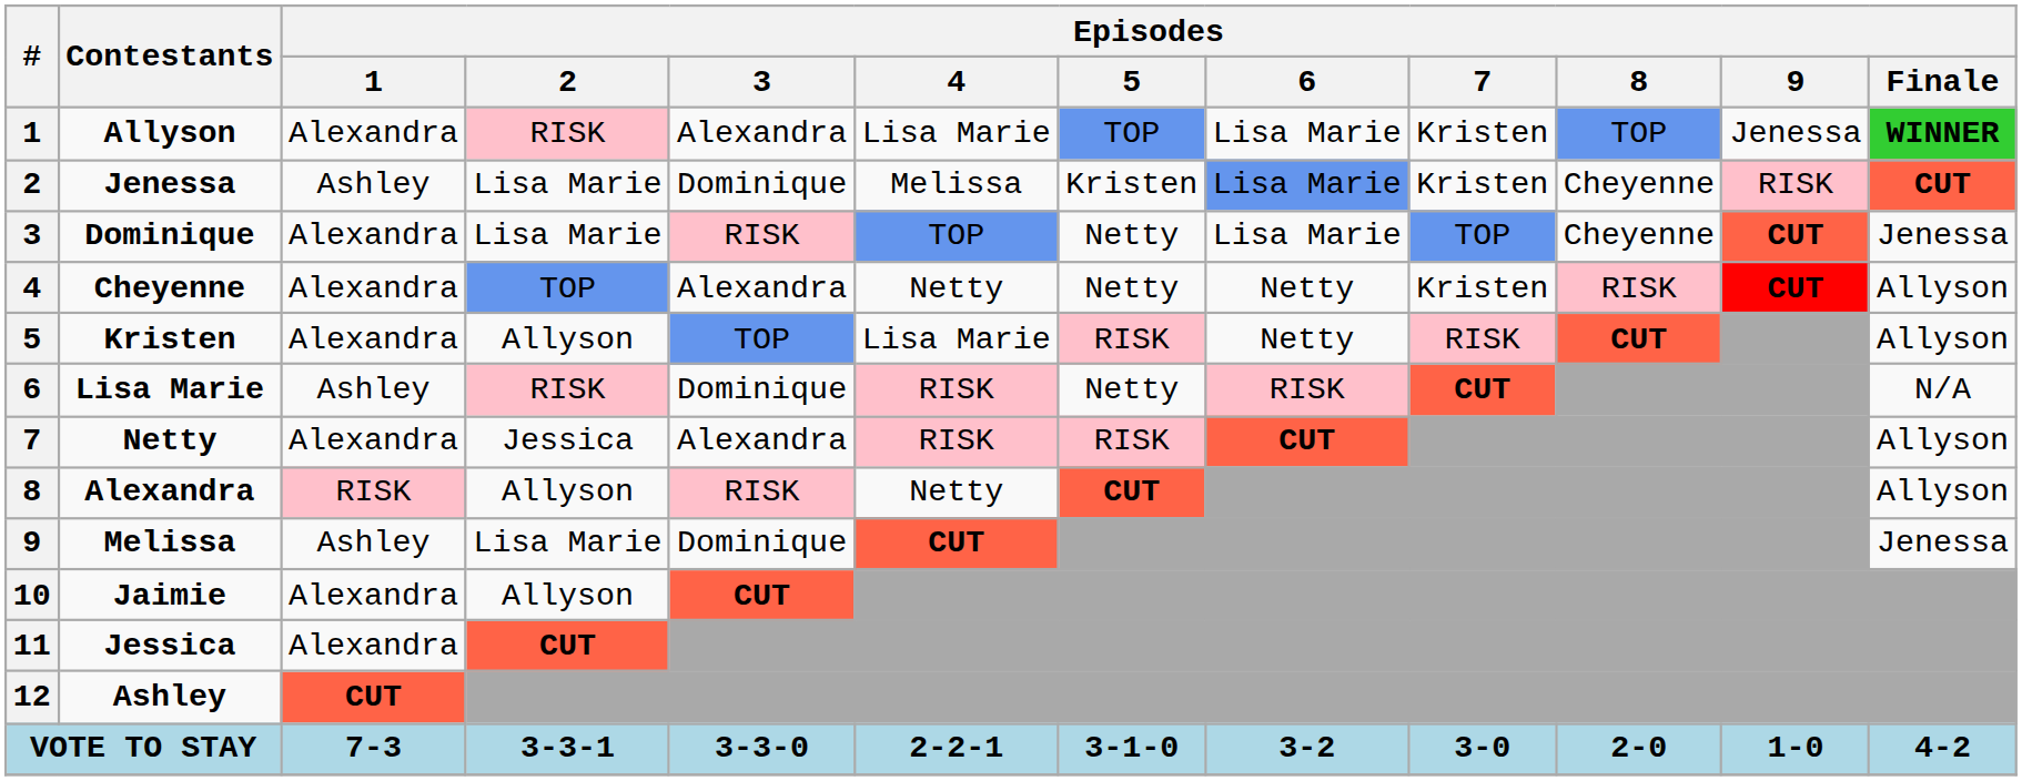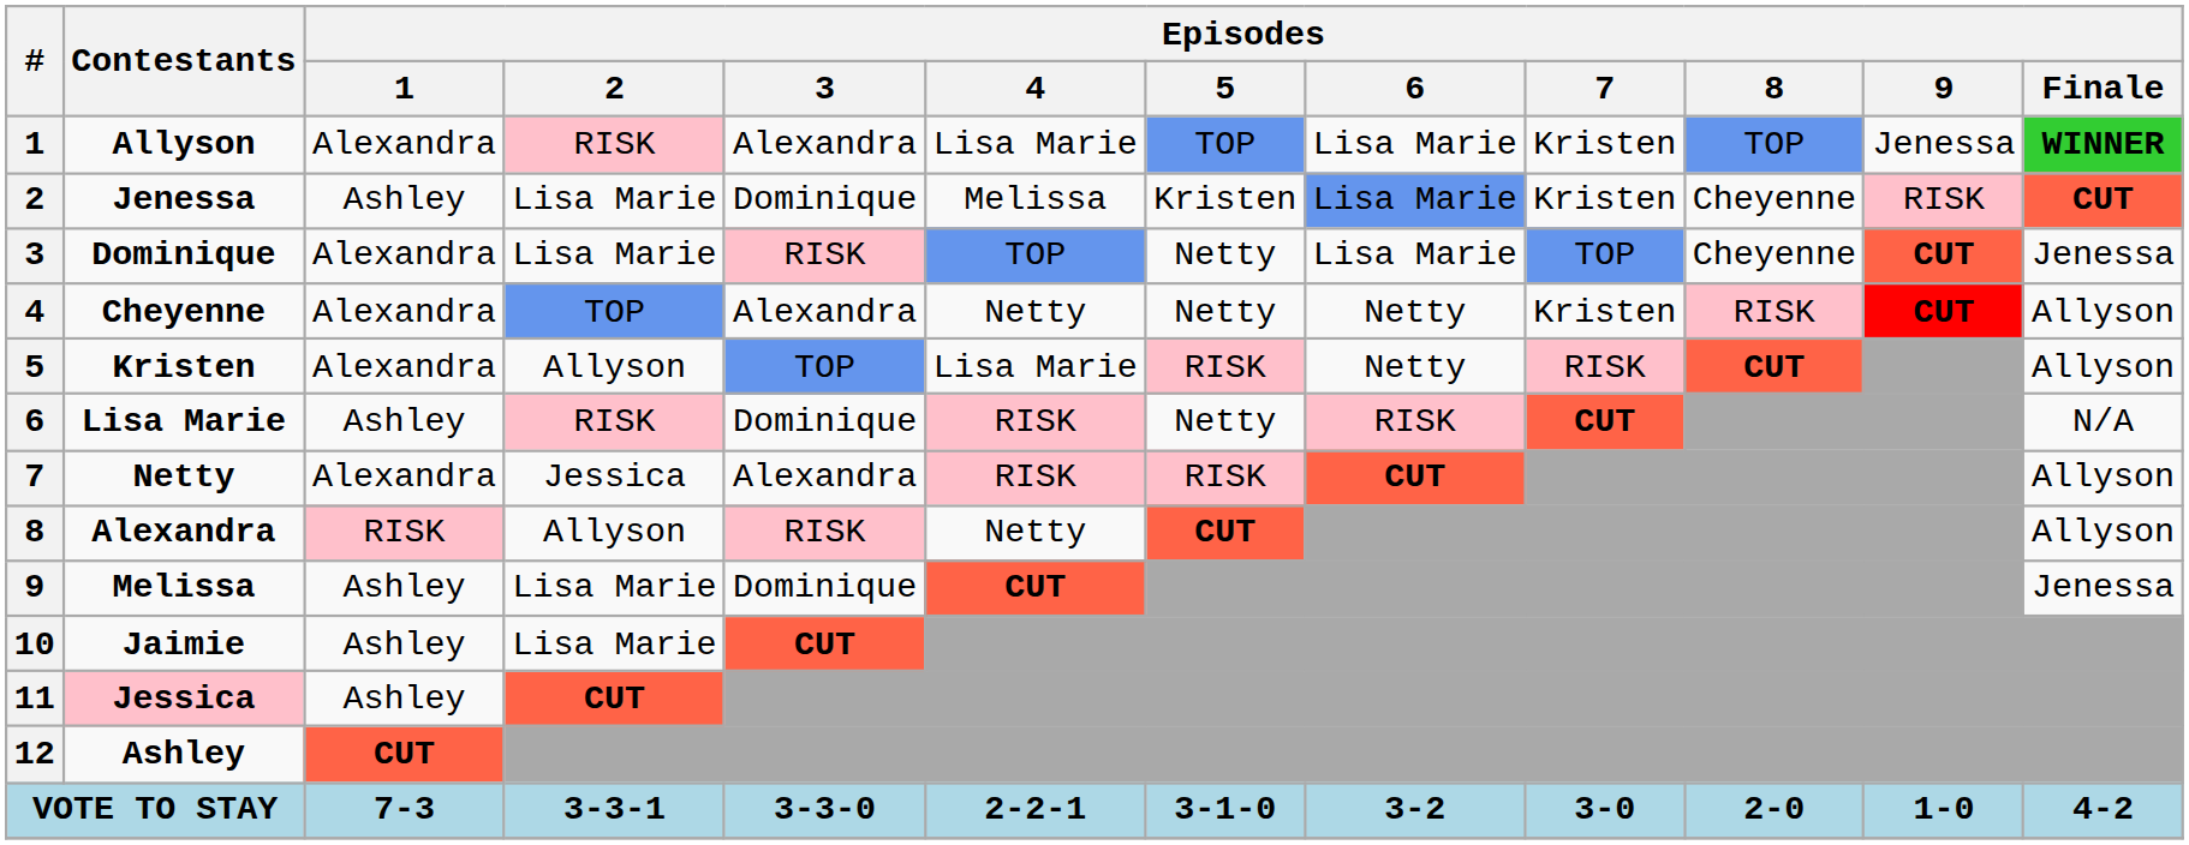 <table class="wikitable" style="text-align:center">
 <tr>
 <th rowspan=2>#</th>
 <th rowspan=2>Contestants</th>
 <th colspan=11>Episodes</th>
 </tr>
 <tr>
 <th>1</th>
 <th>2</th>
 <th>3</th>
 <th>4</th>
 <th>5</th>
 <th>6</th>
 <th>7</th>
 <th>8</th>
 <th>9</th>
 <th>Finale</th>
 </tr>
 <tr>
 <th>1</th>
 <td><strong>Allyson</strong></td>
 <td>Alexandra</td>
 <td bgcolor="pink">RISK</td>
 <td>Alexandra</td>
 <td>Lisa Marie</td>
 <td bgcolor="cornflowerblue">TOP</td>
 <td>Lisa Marie</td>
 <td>Kristen</td>
 <td bgcolor="cornflowerblue">TOP</td>
 <td>Jenessa</td>
 <td bgcolor="limegreen"><strong>WINNER</strong></td>
 </tr>
 <tr>
 <th>2</th>
 <td><strong>Jenessa</strong></td>
 <td>Ashley</td>
 <td>Lisa Marie</td>
 <td>Dominique</td>
 <td>Melissa</td>
 <td>Kristen</td>
 <td bgcolor="cornflowerblue">Lisa Marie</td>
 <td>Kristen</td>
 <td>Cheyenne</td>
 <td bgcolor="pink">RISK</td>
 <td bgcolor="tomato"><strong>CUT</strong></td>
 </tr>
 <tr>
 <th>3</th>
 <td><strong>Dominique</strong></td>
 <td>Alexandra</td>
 <td>Lisa Marie</td>
 <td bgcolor="pink">RISK</td>
 <td bgcolor="cornflowerblue">TOP</td>
 <td>Netty</td>
 <td>Lisa Marie</td>
 <td bgcolor="cornflowerblue">TOP</td>
 <td>Cheyenne</td>
 <td bgcolor="tomato"><strong>CUT</strong></td>
 <td>Jenessa</td>
 </tr>
 <tr>
 <th>4</th>
 <td><strong>Cheyenne</strong></td>
 <td>Alexandra</td>
 <td bgcolor="cornflowerblue">TOP</td>
 <td>Alexandra</td>
 <td>Netty</td>
 <td>Netty</td>
 <td>Netty</td>
 <td>Kristen</td>
 <td bgcolor="pink">RISK</td>
 <td bgcolor="red"><strong>CUT</strong></td>
 <td>Allyson</td>
 </tr>
 <tr>
 <th>5</th>
 <td><strong>Kristen</strong></td>
 <td>Alexandra</td>
 <td>Allyson</td>
 <td bgcolor="cornflowerblue">TOP</td>
 <td>Lisa Marie</td>
 <td bgcolor="pink">RISK</td>
 <td>Netty</td>
 <td bgcolor="pink">RISK</td>
 <td bgcolor="tomato"><strong>CUT</strong></td>
 <td bgcolor="darkgray" colspan="1"></td>
 <td>Allyson</td>
 </tr>
 <tr>
 <th>6</th>
 <td><strong>Lisa Marie</strong></td>
 <td>Ashley</td>
 <td bgcolor="pink">RISK</td>
 <td>Dominique</td>
 <td bgcolor="pink">RISK</td>
 <td>Netty</td>
 <td bgcolor="pink">RISK</td>
 <td bgcolor="tomato"><strong>CUT</strong></td>
 <td bgcolor="darkgray" colspan="2"></td>
 <td>N/A</td>
 </tr>
 <tr>
 <th>7</th>
 <td><strong>Netty</strong></td>
 <td>Alexandra</td>
 <td>Jessica</td>
 <td>Alexandra</td>
 <td bgcolor="pink">RISK</td>
 <td bgcolor="pink">RISK</td>
 <td bgcolor="tomato"><strong>CUT</strong></td>
 <td bgcolor="darkgray" colspan="3"></td>
 <td>Allyson</td>
 </tr>
 <tr>
 <th>8</th>
 <td><strong>Alexandra</strong></td>
 <td bgcolor="pink">RISK</td>
 <td>Allyson</td>
 <td bgcolor="pink">RISK</td>
 <td>Netty</td>
 <td bgcolor="tomato"><strong>CUT</strong></td>
 <td bgcolor="darkgray" colspan="4"></td>
 <td>Allyson</td>
 </tr>
 <tr>
 <th>9</th>
 <td><strong>Melissa</strong></td>
 <td>Ashley</td>
 <td>Lisa Marie</td>
 <td>Dominique</td>
 <td bgcolor="tomato"><strong>CUT</strong></td>
 <td bgcolor="darkgray" colspan="5"></td>
 <td>Jenessa</td>
 </tr>
 <tr>
 <th>10</th>
 <td><strong>Jaimie</strong></td>
-<td>Alexandra</td>
-<td>Allyson</td>
+<td>Ashley</td>
+<td>Lisa Marie</td>
 <td bgcolor="tomato"><strong>CUT</strong></td>
 <td bgcolor="darkgray" colspan="7"></td>
 </tr>
 <tr>
 <th>11</th>
-<td><strong>Jessica</strong></td>
-<td>Alexandra</td>
+<td style="background: pink;"><strong>Jessica</strong></td>
+<td>Ashley</td>
 <td bgcolor="tomato"><strong>CUT</strong></td>
 <td bgcolor="darkgray" colspan="8"></td>
 </tr>
 <tr>
 <th>12</th>
 <td><strong>Ashley</strong></td>
 <td bgcolor="tomato"><strong>CUT</strong></td>
 <td bgcolor="darkgray" colspan="9"></td>
 </tr>
 <tr>
 <td bgcolor="lightblue" colspan="2"><strong>VOTE TO STAY</strong></td>
 <td bgcolor="lightblue"><strong>7-3</strong></td>
 <td bgcolor="lightblue"><strong>3-3-1</strong></td>
 <td bgcolor="lightblue"><strong>3-3-0</strong></td>
 <td bgcolor="lightblue"><strong>2-2-1</strong></td>
 <td bgcolor="lightblue"><strong>3-1-0</strong></td>
 <td bgcolor="lightblue"><strong>3-2</strong></td>
 <td bgcolor="lightblue"><strong>3-0</strong></td>
 <td bgcolor="lightblue"><strong>2-0</strong></td>
 <td bgcolor="lightblue"><strong>1-0</strong></td>
 <td bgcolor="lightblue"><strong>4-2</strong></td>
 </tr>
 <tr>
 </tr>
 </table>
